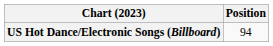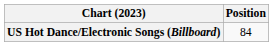 <table class="wikitable sortable plainrowheaders" style="text-align:center">
 <tr>
 <th scope="col">Chart (2023)</th>
 <th scope="col">Position</th>
 </tr>
 <tr>
 <th scope="row">US Hot Dance/Electronic Songs (<em>Billboard</em>)</th>
-<td>94</td>
+<td>84</td>
 </tr>
 </table>
